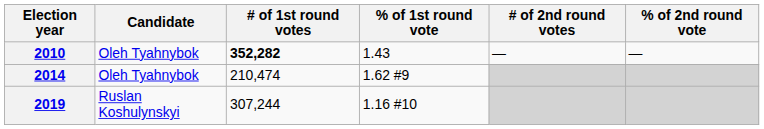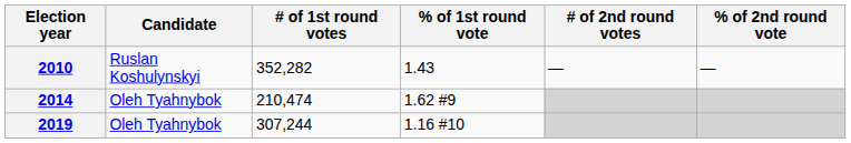 <table class="wikitable">
 <tr>
 <th>Election year</th>
 <th>Candidate</th>
 <th># of 1st round votes</th>
 <th>% of 1st round vote</th>
 <th># of 2nd round votes</th>
 <th>% of 2nd round vote</th>
 </tr>
 <tr>
 <th><a href='#'>2010</a></th>
-<td><a href='#'>Oleh Tyahnybok</a></td>
-<td><strong>352,282</strong></td>
+<td><a href='#'>Ruslan Koshulynskyi</a></td>
+<td>352,282</td>
 <td>1.43</td>
 <td>—</td>
 <td>—</td>
 </tr>
 <tr>
 <th><a href='#'>2014</a></th>
 <td><a href='#'>Oleh Tyahnybok</a></td>
 <td>210,474</td>
 <td>1.62 #9</td>
 <td bgcolor="lightgrey"></td>
 <td bgcolor="lightgrey"></td>
 </tr>
 <tr>
 <th><a href='#'>2019</a></th>
-<td><a href='#'>Ruslan Koshulynskyi</a></td>
+<td><a href='#'>Oleh Tyahnybok</a></td>
 <td>307,244</td>
 <td>1.16 #10</td>
 <td bgcolor="lightgrey"></td>
 <td bgcolor="lightgrey"></td>
 </tr>
 </table>
